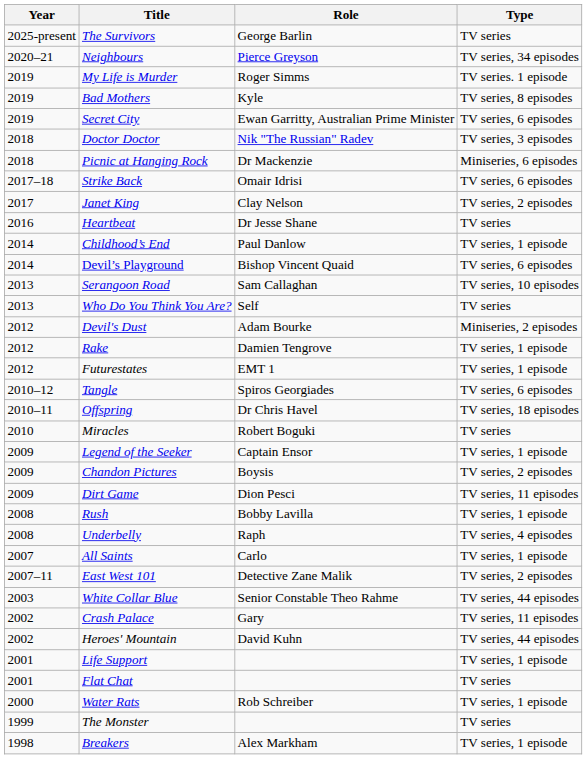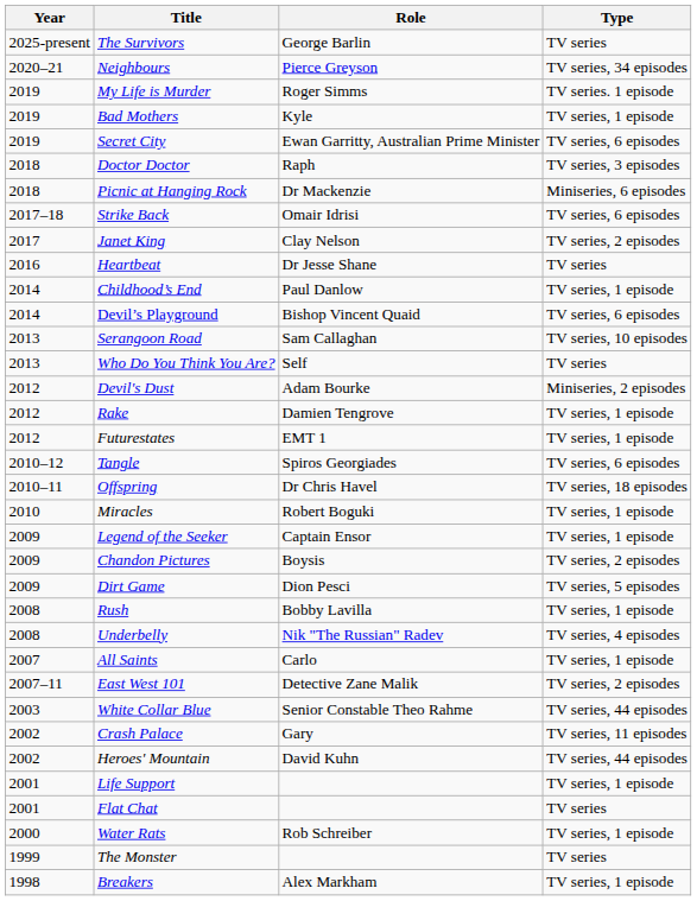 <table class="wikitable">
 <tr>
 <th>Year</th>
 <th>Title</th>
 <th>Role</th>
 <th>Type</th>
 </tr>
 <tr>
 <td>2025-present</td>
 <td><em><a href='#'>The Survivors</a></em></td>
 <td>George Barlin</td>
 <td>TV series</td>
 </tr>
 <tr>
 <td>2020–21</td>
 <td><em><a href='#'>Neighbours</a></em></td>
 <td><a href='#'>Pierce Greyson</a></td>
 <td>TV series, 34 episodes</td>
 </tr>
 <tr>
 <td>2019</td>
 <td><em><a href='#'>My Life is Murder</a></em></td>
 <td>Roger Simms</td>
 <td>TV series. 1 episode</td>
 </tr>
 <tr>
 <td>2019</td>
 <td><em><a href='#'>Bad Mothers</a></em></td>
 <td>Kyle</td>
-<td>TV series, 8 episodes</td>
+<td>TV series, 1 episode</td>
 </tr>
 <tr>
 <td>2019</td>
 <td><em><a href='#'>Secret City</a></em></td>
 <td>Ewan Garritty, Australian Prime Minister</td>
 <td>TV series, 6 episodes</td>
 </tr>
 <tr>
 <td>2018</td>
 <td><em><a href='#'>Doctor Doctor</a></em></td>
-<td><a href='#'>Nik "The Russian" Radev</a></td>
+<td>Raph</td>
 <td>TV series, 3 episodes</td>
 </tr>
 <tr>
 <td>2018</td>
 <td><em><a href='#'>Picnic at Hanging Rock</a></em></td>
 <td>Dr Mackenzie</td>
 <td>Miniseries, 6 episodes</td>
 </tr>
 <tr>
 <td>2017–18</td>
 <td><em><a href='#'>Strike Back</a></em></td>
 <td>Omair Idrisi</td>
 <td>TV series, 6 episodes</td>
 </tr>
 <tr>
 <td>2017</td>
 <td><em><a href='#'>Janet King</a></em></td>
 <td>Clay Nelson</td>
 <td>TV series, 2 episodes</td>
 </tr>
 <tr>
 <td>2016</td>
 <td><em><a href='#'>Heartbeat</a></em></td>
 <td>Dr Jesse Shane</td>
 <td>TV series</td>
 </tr>
 <tr>
 <td>2014</td>
 <td><em><a href='#'>Childhood’s End</a></em></td>
 <td>Paul Danlow</td>
 <td>TV series, 1 episode</td>
 </tr>
 <tr>
 <td>2014</td>
 <td><a href='#'>Devil’s Playground</a></td>
 <td>Bishop Vincent Quaid</td>
 <td>TV series, 6 episodes</td>
 </tr>
 <tr>
 <td>2013</td>
 <td><em><a href='#'>Serangoon Road</a></em></td>
 <td>Sam Callaghan</td>
 <td>TV series, 10 episodes</td>
 </tr>
 <tr>
 <td>2013</td>
 <td><em><a href='#'>Who Do You Think You Are?</a></em></td>
 <td>Self</td>
 <td>TV series</td>
 </tr>
 <tr>
 <td>2012</td>
 <td><em><a href='#'>Devil's Dust</a></em></td>
 <td>Adam Bourke</td>
 <td>Miniseries, 2 episodes</td>
 </tr>
 <tr>
 <td>2012</td>
 <td><em><a href='#'>Rake</a></em></td>
 <td>Damien Tengrove</td>
 <td>TV series, 1 episode</td>
 </tr>
 <tr>
 <td>2012</td>
 <td><em>Futurestates</em></td>
 <td>EMT 1</td>
 <td>TV series, 1 episode</td>
 </tr>
 <tr>
 <td>2010–12</td>
 <td><em><a href='#'>Tangle</a></em></td>
 <td>Spiros Georgiades</td>
 <td>TV series, 6 episodes</td>
 </tr>
 <tr>
 <td>2010–11</td>
 <td><em><a href='#'>Offspring</a></em></td>
 <td>Dr Chris Havel</td>
 <td>TV series, 18 episodes</td>
 </tr>
 <tr>
 <td>2010</td>
 <td><em>Miracles</em></td>
 <td>Robert Boguki</td>
-<td>TV series</td>
+<td>TV series, 1 episode</td>
 </tr>
 <tr>
 <td>2009</td>
 <td><em><a href='#'>Legend of the Seeker</a></em></td>
 <td>Captain Ensor</td>
 <td>TV series, 1 episode</td>
 </tr>
 <tr>
 <td>2009</td>
 <td><em><a href='#'>Chandon Pictures</a></em></td>
 <td>Boysis</td>
 <td>TV series, 2 episodes</td>
 </tr>
 <tr>
 <td>2009</td>
 <td><em><a href='#'>Dirt Game</a></em></td>
 <td>Dion Pesci</td>
-<td>TV series, 11 episodes</td>
+<td>TV series, 5 episodes</td>
 </tr>
 <tr>
 <td>2008</td>
 <td><em><a href='#'>Rush</a></em></td>
 <td>Bobby Lavilla</td>
 <td>TV series, 1 episode</td>
 </tr>
 <tr>
 <td>2008</td>
 <td><em><a href='#'>Underbelly</a></em></td>
-<td>Raph</td>
+<td><a href='#'>Nik "The Russian" Radev</a></td>
 <td>TV series, 4 episodes</td>
 </tr>
 <tr>
 <td>2007</td>
 <td><em><a href='#'>All Saints</a></em></td>
 <td>Carlo</td>
 <td>TV series, 1 episode</td>
 </tr>
 <tr>
 <td>2007–11</td>
 <td><em><a href='#'>East West 101</a></em></td>
 <td>Detective Zane Malik</td>
 <td>TV series, 2 episodes</td>
 </tr>
 <tr>
 <td>2003</td>
 <td><em><a href='#'>White Collar Blue</a></em></td>
 <td>Senior Constable Theo Rahme</td>
 <td>TV series, 44 episodes</td>
 </tr>
 <tr>
 <td>2002</td>
 <td><em><a href='#'>Crash Palace</a></em></td>
 <td>Gary</td>
 <td>TV series, 11 episodes</td>
 </tr>
 <tr>
 <td>2002</td>
 <td><em>Heroes' Mountain</em></td>
 <td>David Kuhn</td>
 <td>TV series, 44 episodes</td>
 </tr>
 <tr>
 <td>2001</td>
 <td><em><a href='#'>Life Support</a></em></td>
 <td></td>
 <td>TV series, 1 episode</td>
 </tr>
 <tr>
 <td>2001</td>
 <td><em><a href='#'>Flat Chat</a></em></td>
 <td></td>
 <td>TV series</td>
 </tr>
 <tr>
 <td>2000</td>
 <td><em><a href='#'>Water Rats</a></em></td>
 <td>Rob Schreiber</td>
 <td>TV series, 1 episode</td>
 </tr>
 <tr>
 <td>1999</td>
 <td><em>The Monster</em></td>
 <td></td>
 <td>TV series</td>
 </tr>
 <tr>
 <td>1998</td>
 <td><em><a href='#'>Breakers</a></em></td>
 <td>Alex Markham</td>
 <td>TV series, 1 episode</td>
 </tr>
 </table>
